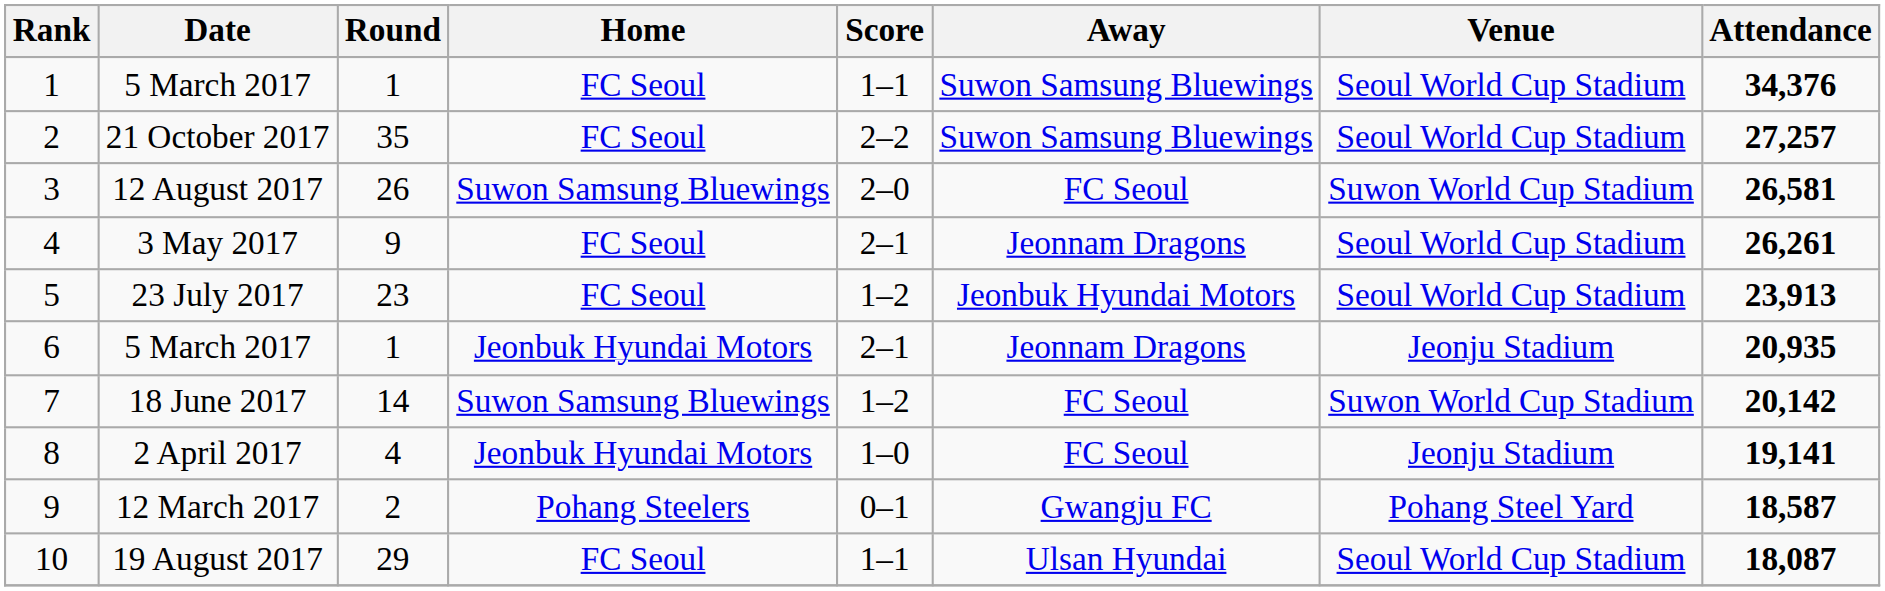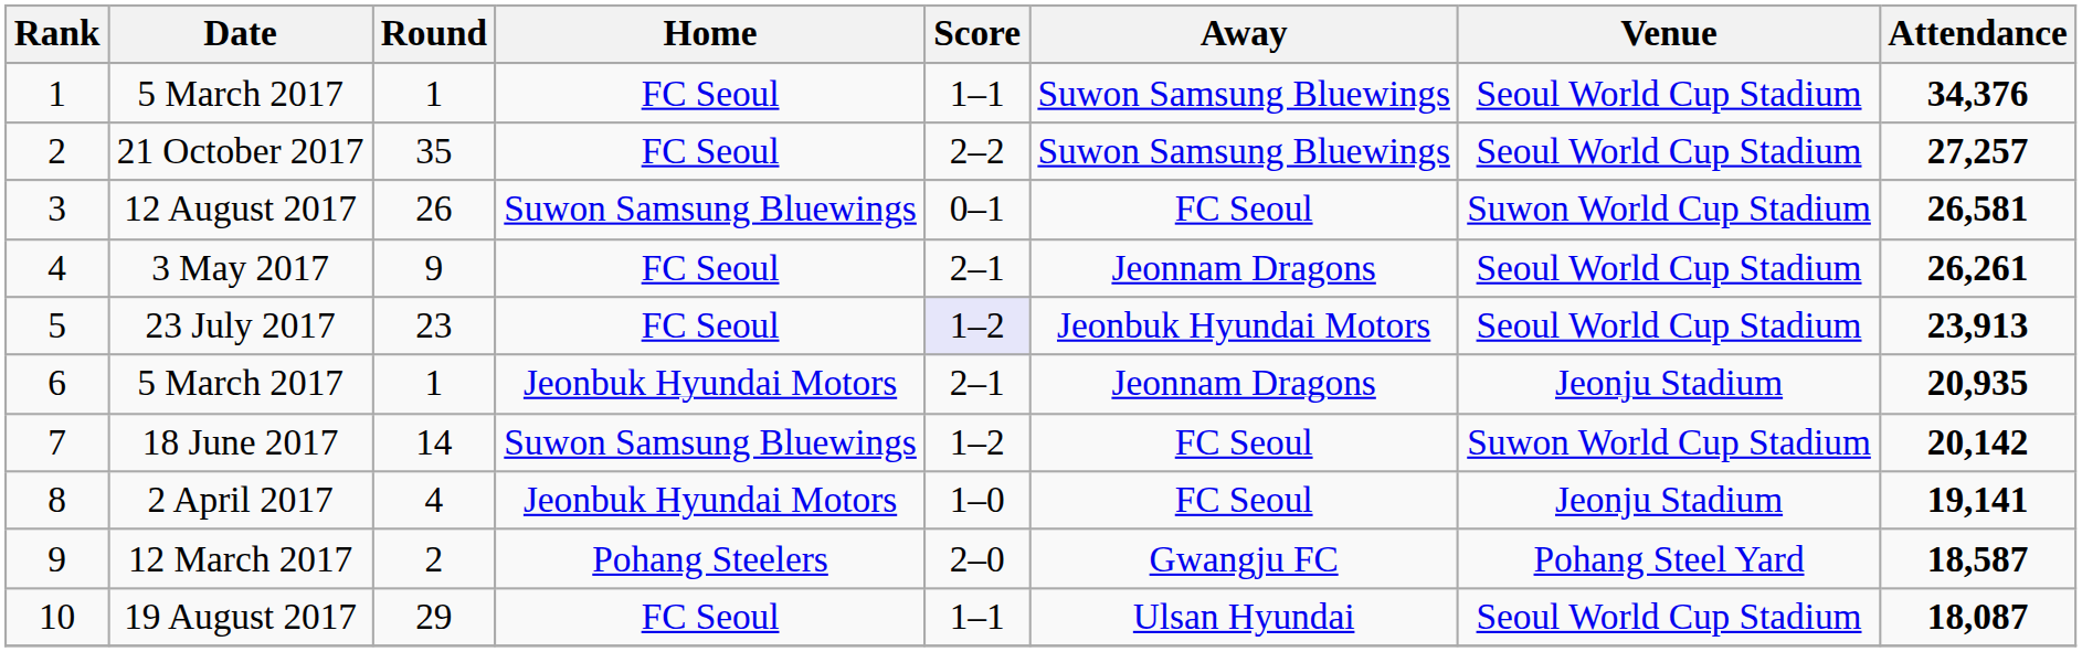 <table class="wikitable sortable" style="text-align:center;">
 <tr>
 <th>Rank</th>
 <th>Date</th>
 <th>Round</th>
 <th>Home</th>
 <th>Score</th>
 <th>Away</th>
 <th>Venue</th>
 <th><strong>Attendance</strong></th>
 </tr>
 <tr>
 <td>1</td>
 <td>5 March 2017</td>
 <td>1</td>
 <td><a href='#'>FC Seoul</a></td>
 <td>1–1</td>
 <td><a href='#'>Suwon Samsung Bluewings</a></td>
 <td><a href='#'>Seoul World Cup Stadium</a></td>
 <td><strong>34,376</strong></td>
 </tr>
 <tr>
 <td>2</td>
 <td>21 October 2017</td>
 <td>35</td>
 <td><a href='#'>FC Seoul</a></td>
 <td>2–2</td>
 <td><a href='#'>Suwon Samsung Bluewings</a></td>
 <td><a href='#'>Seoul World Cup Stadium</a></td>
 <td><strong>27,257</strong></td>
 </tr>
 <tr>
 <td>3</td>
 <td>12 August 2017</td>
 <td>26</td>
 <td><a href='#'>Suwon Samsung Bluewings</a></td>
-<td>2–0</td>
+<td>0–1</td>
 <td><a href='#'>FC Seoul</a></td>
 <td><a href='#'>Suwon World Cup Stadium</a></td>
 <td><strong>26,581</strong></td>
 </tr>
 <tr>
 <td>4</td>
 <td>3 May 2017</td>
 <td>9</td>
 <td><a href='#'>FC Seoul</a></td>
 <td>2–1</td>
 <td><a href='#'>Jeonnam Dragons</a></td>
 <td><a href='#'>Seoul World Cup Stadium</a></td>
 <td><strong>26,261</strong></td>
 </tr>
 <tr>
 <td>5</td>
 <td>23 July 2017</td>
 <td>23</td>
 <td><a href='#'>FC Seoul</a></td>
-<td>1–2</td>
+<td style="background: lavender;">1–2</td>
 <td><a href='#'>Jeonbuk Hyundai Motors</a></td>
 <td><a href='#'>Seoul World Cup Stadium</a></td>
 <td><strong>23,913</strong></td>
 </tr>
 <tr>
 <td>6</td>
 <td>5 March 2017</td>
 <td>1</td>
 <td><a href='#'>Jeonbuk Hyundai Motors</a></td>
 <td>2–1</td>
 <td><a href='#'>Jeonnam Dragons</a></td>
 <td><a href='#'>Jeonju Stadium</a></td>
 <td><strong>20,935</strong></td>
 </tr>
 <tr>
 <td>7</td>
 <td>18 June 2017</td>
 <td>14</td>
 <td><a href='#'>Suwon Samsung Bluewings</a></td>
 <td>1–2</td>
 <td><a href='#'>FC Seoul</a></td>
 <td><a href='#'>Suwon World Cup Stadium</a></td>
 <td><strong>20,142</strong></td>
 </tr>
 <tr>
 <td>8</td>
 <td>2 April 2017</td>
 <td>4</td>
 <td><a href='#'>Jeonbuk Hyundai Motors</a></td>
 <td>1–0</td>
 <td><a href='#'>FC Seoul</a></td>
 <td><a href='#'>Jeonju Stadium</a></td>
 <td><strong>19,141</strong></td>
 </tr>
 <tr>
 <td>9</td>
 <td>12 March 2017</td>
 <td>2</td>
 <td><a href='#'>Pohang Steelers</a></td>
-<td>0–1</td>
+<td>2–0</td>
 <td><a href='#'>Gwangju FC</a></td>
 <td><a href='#'>Pohang Steel Yard</a></td>
 <td><strong>18,587</strong></td>
 </tr>
 <tr>
 <td>10</td>
 <td>19 August 2017</td>
 <td>29</td>
 <td><a href='#'>FC Seoul</a></td>
 <td>1–1</td>
 <td><a href='#'>Ulsan Hyundai</a></td>
 <td><a href='#'>Seoul World Cup Stadium</a></td>
 <td><strong>18,087</strong></td>
 </tr>
 <tr>
 </tr>
 </table>
